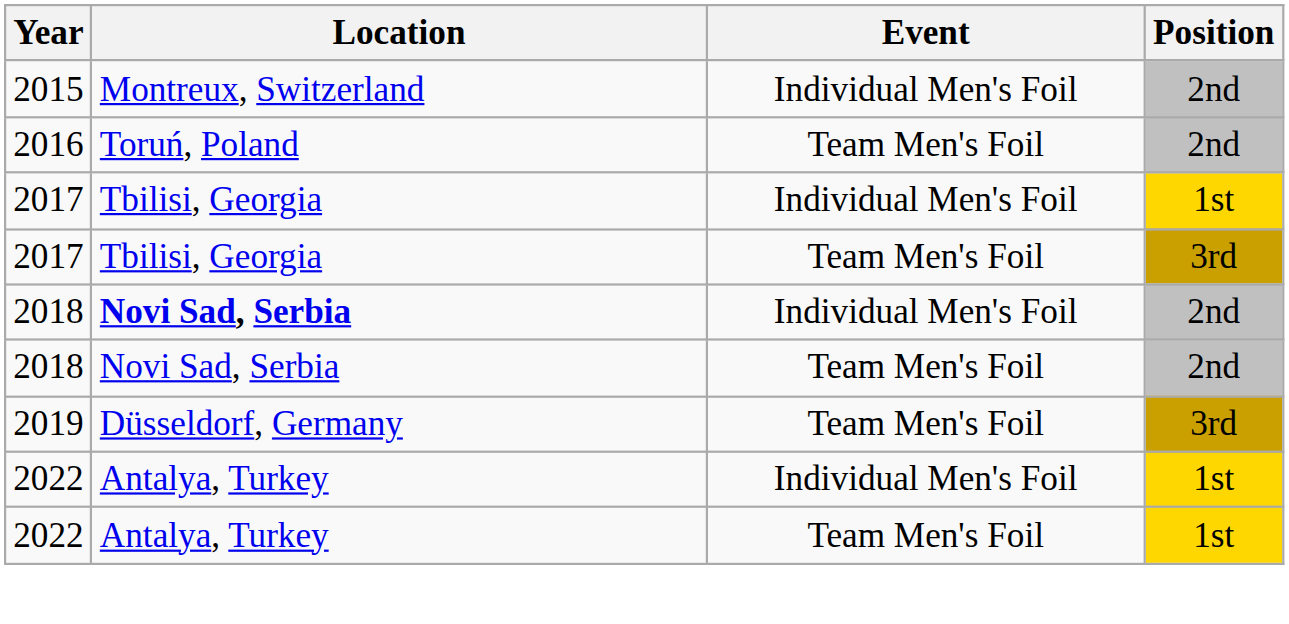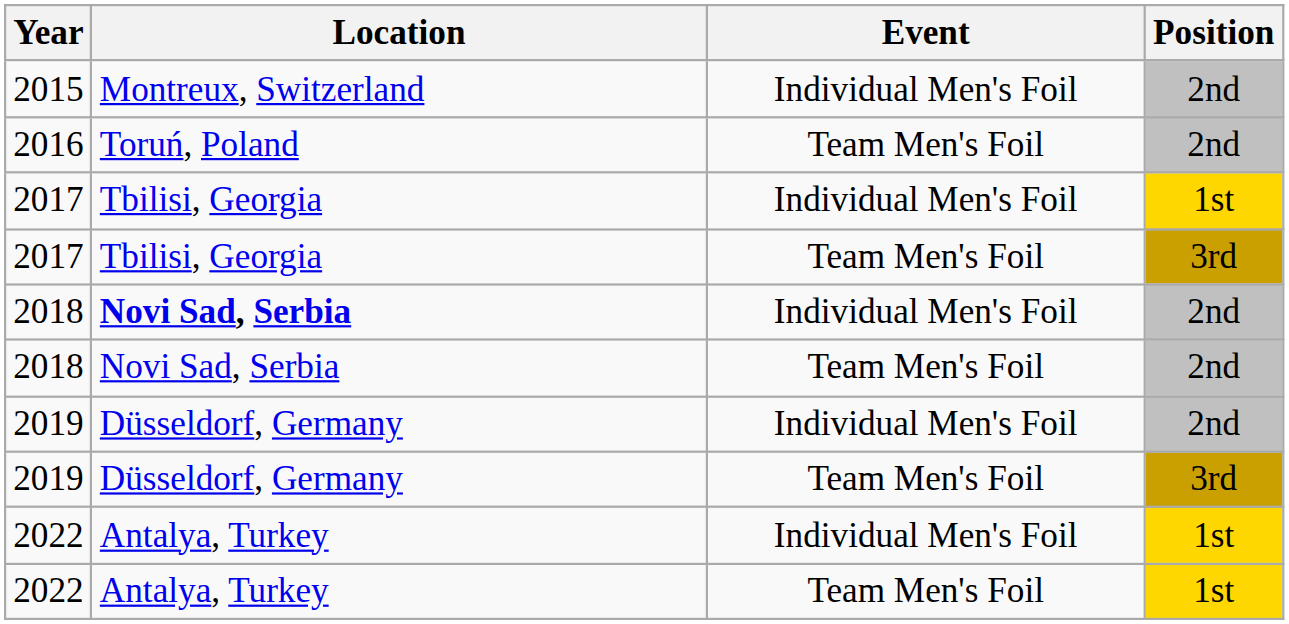 <table class="wikitable" style="text-align:center;">
 <tr>
 <th>Year</th>
 <th style="width:17em">Location</th>
 <th style="width:12em">Event</th>
 <th>Position</th>
 </tr>
 <tr>
 <td>2015</td>
 <td rowspan="1" align="left"> <a href='#'>Montreux</a>, <a href='#'>Switzerland</a></td>
 <td>Individual Men's Foil</td>
 <td bgcolor="silver">2nd</td>
 </tr>
 <tr>
 <td>2016</td>
 <td rowspan="1" align="left"> <a href='#'>Toruń</a>, <a href='#'>Poland</a></td>
 <td>Team Men's Foil</td>
 <td bgcolor="silver">2nd</td>
 </tr>
 <tr>
 <td>2017</td>
 <td rowspan="1" align="left"> <a href='#'>Tbilisi</a>, <a href='#'>Georgia</a></td>
 <td>Individual Men's Foil</td>
 <td bgcolor="gold">1st</td>
 </tr>
 <tr>
 <td>2017</td>
 <td rowspan="1" align="left"> <a href='#'>Tbilisi</a>, <a href='#'>Georgia</a></td>
 <td>Team Men's Foil</td>
 <td bgcolor="caramel">3rd</td>
 </tr>
 <tr>
 <td>2018</td>
 <td rowspan="1" align="left"><strong> <a href='#'>Novi Sad</a>, <a href='#'>Serbia</a></strong></td>
 <td>Individual Men's Foil</td>
 <td bgcolor="silver">2nd</td>
 </tr>
 <tr>
 <td>2018</td>
 <td rowspan="1" align="left"> <a href='#'>Novi Sad</a>, <a href='#'>Serbia</a></td>
 <td>Team Men's Foil</td>
 <td bgcolor="silver">2nd</td>
 </tr>
 <tr>
 <td>2019</td>
 <td rowspan="1" align="left"> <a href='#'>Düsseldorf</a>, <a href='#'>Germany</a></td>
+<td>Individual Men's Foil</td>
+<td bgcolor="silver">2nd</td>
+</tr>
+<tr>
+<td>2019</td>
+<td rowspan="1" align="left"> <a href='#'>Düsseldorf</a>, <a href='#'>Germany</a></td>
 <td>Team Men's Foil</td>
 <td bgcolor="caramel">3rd</td>
 </tr>
 <tr>
 <td>2022</td>
 <td rowspan="1" align="left"> <a href='#'>Antalya</a>, <a href='#'>Turkey</a></td>
 <td>Individual Men's Foil</td>
 <td bgcolor="gold">1st</td>
 </tr>
 <tr>
 <td>2022</td>
 <td rowspan="1" align="left"> <a href='#'>Antalya</a>, <a href='#'>Turkey</a></td>
 <td>Team Men's Foil</td>
 <td bgcolor="gold">1st</td>
 </tr>
 </table>
